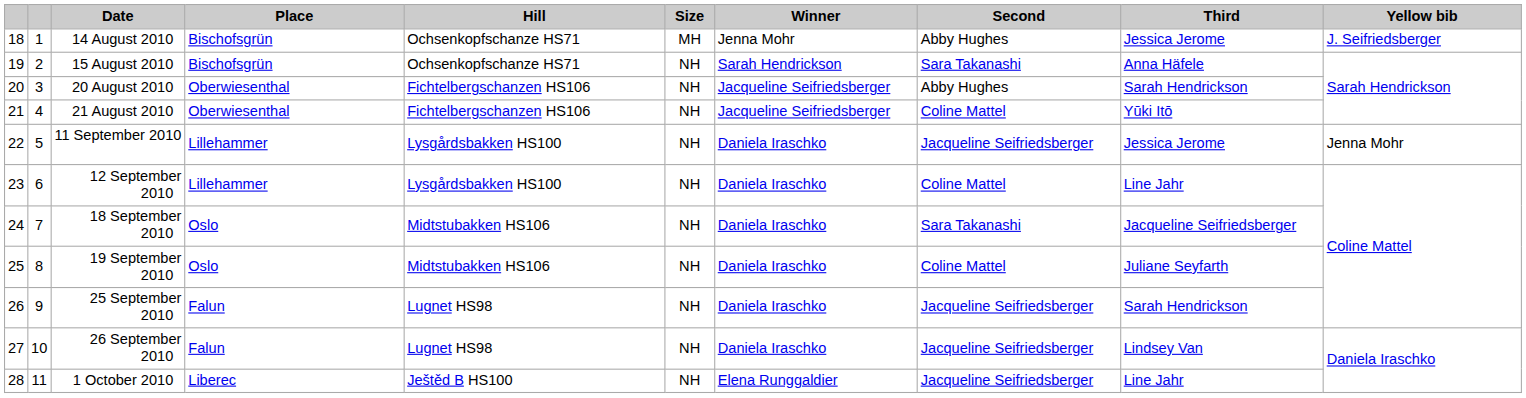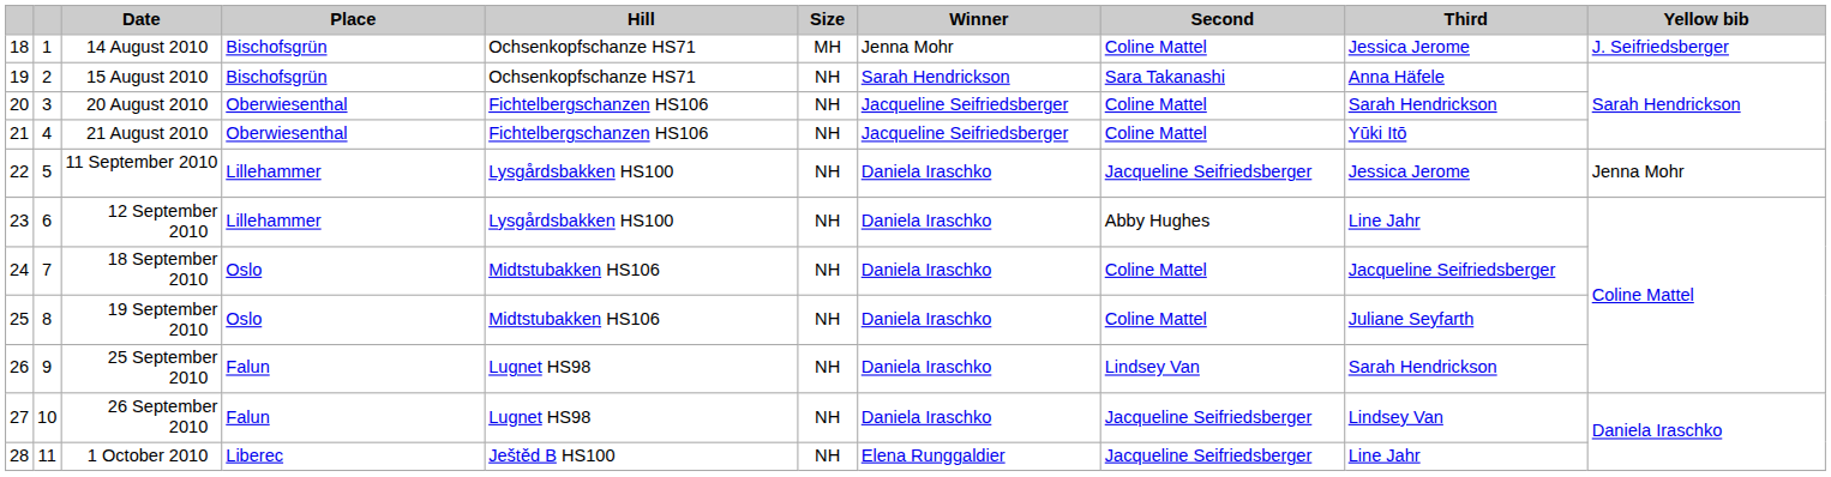 <table class="wikitable plainrowheaders" style="background:#fff; font-size:86%; line-height:16px; border:grey solid 1px; border-collapse:collapse;">
 <tr style="background:#ccc; text-align:center;">
 <th scope="col" style="background:#ccc; width=20 px;"></th>
 <th scope="col" style="background:#ccc; width=30 px;"></th>
 <th scope="col" style="background:#ccc; width:120px;">Date</th>
 <th scope="col" style="background:#ccc; width:200px;">Place</th>
 <th scope="col" style="background:#ccc; width:240px;">Hill</th>
 <th scope="col" style="background:#ccc; width:40px;">Size</th>
 <th scope="col" style="background:#ccc; width:185px;">Winner</th>
 <th scope="col" style="background:#ccc; width:185px;">Second</th>
 <th scope="col" style="background:#ccc; width:185px;">Third</th>
 <th scope="col" style="background:#ccc; width:180px;">Yellow bib</th>
 </tr>
 <tr>
 <td align=center>18</td>
 <td align=center>1</td>
 <td align=right>14 August 2010  </td>
 <td> <a href='#'>Bischofsgrün</a></td>
 <td>Ochsenkopfschanze HS71</td>
 <td align=center>MH</td>
 <td> Jenna Mohr</td>
-<td> Abby Hughes</td>
+<td> <a href='#'>Coline Mattel</a></td>
 <td> <a href='#'>Jessica Jerome</a></td>
 <td> <a href='#'>J. Seifriedsberger</a></td>
 </tr>
 <tr>
 <td align=center>19</td>
 <td align=center>2</td>
 <td align=right>15 August 2010  </td>
 <td> <a href='#'>Bischofsgrün</a></td>
 <td>Ochsenkopfschanze HS71</td>
 <td align=center>NH</td>
 <td> <a href='#'>Sarah Hendrickson</a></td>
 <td> <a href='#'>Sara Takanashi</a></td>
 <td> <a href='#'>Anna Häfele</a></td>
 <td rowspan=3> <a href='#'>Sarah Hendrickson</a></td>
 </tr>
 <tr>
 <td align=center>20</td>
 <td align=center>3</td>
 <td align=right>20 August 2010  </td>
 <td> <a href='#'>Oberwiesenthal</a></td>
 <td><a href='#'>Fichtelbergschanzen</a> HS106</td>
 <td align=center>NH</td>
 <td> <a href='#'>Jacqueline Seifriedsberger</a></td>
-<td> Abby Hughes</td>
+<td> <a href='#'>Coline Mattel</a></td>
 <td> <a href='#'>Sarah Hendrickson</a></td>
 </tr>
 <tr>
 <td align=center>21</td>
 <td align=center>4</td>
 <td align=right>21 August 2010  </td>
 <td> <a href='#'>Oberwiesenthal</a></td>
 <td><a href='#'>Fichtelbergschanzen</a> HS106</td>
 <td align=center>NH</td>
 <td> <a href='#'>Jacqueline Seifriedsberger</a></td>
 <td> <a href='#'>Coline Mattel</a></td>
 <td> <a href='#'>Yūki Itō</a></td>
 </tr>
 <tr>
 <td align=center>22</td>
 <td align=center>5</td>
 <td align=right>11 September 2010  </td>
 <td> <a href='#'>Lillehammer</a></td>
 <td><a href='#'>Lysgårdsbakken</a> HS100</td>
 <td align=center>NH</td>
 <td> <a href='#'>Daniela Iraschko</a></td>
 <td> <a href='#'>Jacqueline Seifriedsberger</a></td>
 <td> <a href='#'>Jessica Jerome</a></td>
 <td> Jenna Mohr</td>
 </tr>
 <tr>
 <td align=center>23</td>
 <td align=center>6</td>
 <td align=right>12 September 2010  </td>
 <td> <a href='#'>Lillehammer</a></td>
 <td><a href='#'>Lysgårdsbakken</a> HS100</td>
 <td align=center>NH</td>
 <td> <a href='#'>Daniela Iraschko</a></td>
-<td> <a href='#'>Coline Mattel</a></td>
+<td> Abby Hughes</td>
 <td> <a href='#'>Line Jahr</a></td>
 <td rowspan=4> <a href='#'>Coline Mattel</a></td>
 </tr>
 <tr>
 <td align=center>24</td>
 <td align=center>7</td>
 <td align=right>18 September 2010  </td>
 <td> <a href='#'>Oslo</a></td>
 <td><a href='#'>Midtstubakken</a> HS106</td>
 <td align=center>NH</td>
 <td> <a href='#'>Daniela Iraschko</a></td>
-<td> <a href='#'>Sara Takanashi</a></td>
+<td> <a href='#'>Coline Mattel</a></td>
 <td> <a href='#'>Jacqueline Seifriedsberger</a></td>
 </tr>
 <tr>
 <td align=center>25</td>
 <td align=center>8</td>
 <td align=right>19 September 2010  </td>
 <td> <a href='#'>Oslo</a></td>
 <td><a href='#'>Midtstubakken</a> HS106</td>
 <td align=center>NH</td>
 <td> <a href='#'>Daniela Iraschko</a></td>
 <td> <a href='#'>Coline Mattel</a></td>
 <td> <a href='#'>Juliane Seyfarth</a></td>
 </tr>
 <tr>
 <td align=center>26</td>
 <td align=center>9</td>
 <td align=right>25 September 2010  </td>
 <td> <a href='#'>Falun</a></td>
 <td><a href='#'>Lugnet</a> HS98</td>
 <td align=center>NH</td>
 <td> <a href='#'>Daniela Iraschko</a></td>
-<td> <a href='#'>Jacqueline Seifriedsberger</a></td>
+<td> <a href='#'>Lindsey Van</a></td>
 <td> <a href='#'>Sarah Hendrickson</a></td>
 </tr>
 <tr>
 <td align=center>27</td>
 <td align=center>10</td>
 <td align=right>26 September 2010  </td>
 <td> <a href='#'>Falun</a></td>
 <td><a href='#'>Lugnet</a> HS98</td>
 <td align=center>NH</td>
 <td> <a href='#'>Daniela Iraschko</a></td>
 <td> <a href='#'>Jacqueline Seifriedsberger</a></td>
 <td> <a href='#'>Lindsey Van</a></td>
 <td rowspan=2> <a href='#'>Daniela Iraschko</a></td>
 </tr>
 <tr>
 <td align=center>28</td>
 <td align=center>11</td>
 <td align=right>1 October 2010  </td>
 <td> <a href='#'>Liberec</a></td>
 <td><a href='#'>Ještěd B</a> HS100</td>
 <td align=center>NH</td>
 <td> <a href='#'>Elena Runggaldier</a></td>
 <td> <a href='#'>Jacqueline Seifriedsberger</a></td>
 <td> <a href='#'>Line Jahr</a></td>
 </tr>
 </table>
